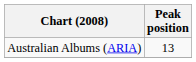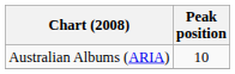 <table class="wikitable sortable">
 <tr>
 <th>Chart (2008)</th>
 <th>Peak<br>position</th>
 </tr>
 <tr>
 <td>Australian Albums (<a href='#'>ARIA</a>)</td>
-<td style="text-align:center;">13</td>
+<td style="text-align:center;">10</td>
 </tr>
 <tr>
 </tr>
 </table>
